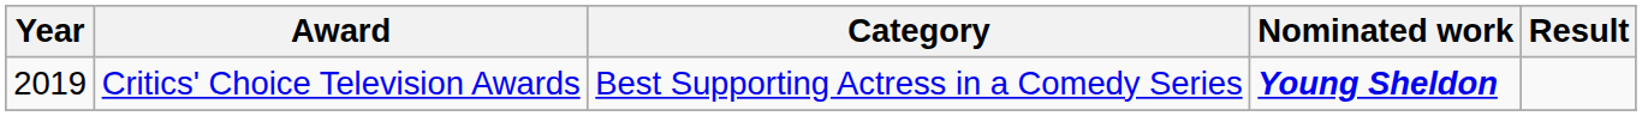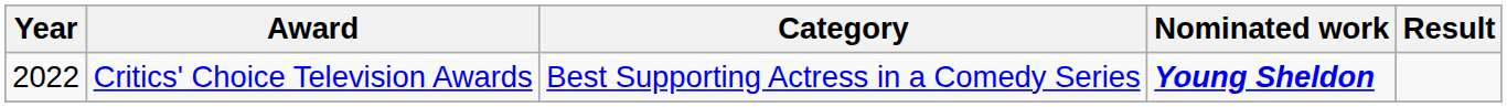 <table class="wikitable sortable">
 <tr>
 <th>Year</th>
 <th>Award</th>
 <th>Category</th>
 <th>Nominated work</th>
 <th>Result</th>
 </tr>
 <tr>
-<td>2019</td>
+<td>2022</td>
 <td><a href='#'>Critics' Choice Television Awards</a></td>
 <td><a href='#'>Best Supporting Actress in a Comedy Series</a></td>
 <td><strong><em><a href='#'>Young Sheldon</a></em></strong></td>
 <td></td>
 </tr>
 </table>
